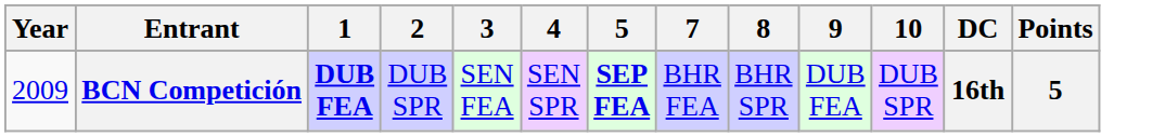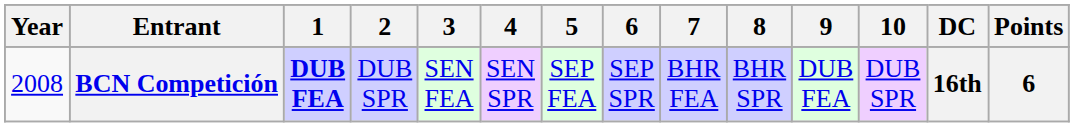 <table class="wikitable" style="text-align:center; font-size:85%">
 <tr>
 <th>Year</th>
 <th>Entrant</th>
 <th>1</th>
 <th>2</th>
 <th>3</th>
 <th>4</th>
 <th>5</th>
+<th>6</th>
 <th>7</th>
 <th>8</th>
 <th>9</th>
 <th>10</th>
 <th>DC</th>
 <th>Points</th>
 </tr>
 <tr>
-<td><a href='#'>2009</a></td>
+<td><a href='#'>2008</a></td>
 <th nowrap><a href='#'>BCN Competición</a></th>
 <td style="background:#CFCFFF;"><strong><a href='#'>DUB<br>FEA</a><br></strong></td>
 <td style="background:#CFCFFF;"><a href='#'>DUB<br>SPR</a><br></td>
 <td style="background:#DFFFDF;"><a href='#'>SEN<br>FEA</a><br></td>
 <td style="background:#EFCFFF;"><a href='#'>SEN<br>SPR</a><br></td>
-<td style="background:#DFFFDF;"><strong><a href='#'>SEP<br>FEA</a><br></strong></td>
+<td style="background:#DFFFDF;"><a href='#'>SEP<br>FEA</a><br></td>
+<td style="background:#CFCFFF;"><a href='#'>SEP<br>SPR</a><br></td>
 <td style="background:#CFCFFF;"><a href='#'>BHR<br>FEA</a><br></td>
 <td style="background:#CFCFFF;"><a href='#'>BHR<br>SPR</a><br></td>
 <td style="background:#DFFFDF;"><a href='#'>DUB<br>FEA</a><br></td>
 <td style="background:#EFCFFF;"><a href='#'>DUB<br>SPR</a><br></td>
 <th>16th</th>
-<th>5</th>
+<th>6</th>
 </tr>
 </table>
